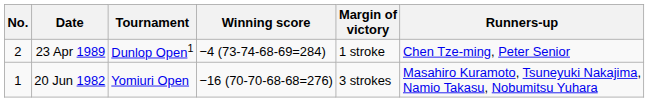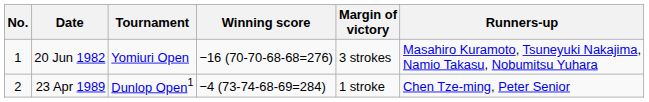 <table class="wikitable" style="font-size:95%;">
 <tr>
 <th>No.</th>
 <th>Date</th>
 <th>Tournament</th>
 <th>Winning score</th>
 <th>Margin of<br>victory</th>
 <th>Runners-up</th>
 </tr>
 <tr>
+<td align=center>1</td>
+<td align=right>20 Jun <a href='#'>1982</a></td>
+<td><a href='#'>Yomiuri Open</a></td>
+<td>−16 (70-70-68-68=276)</td>
+<td>3 strokes</td>
+<td> <a href='#'>Masahiro Kuramoto</a>,  <a href='#'>Tsuneyuki Nakajima</a>,<br> <a href='#'>Namio Takasu</a>,  <a href='#'>Nobumitsu Yuhara</a></td>
+</tr>
+<tr>
 <td align=center>2</td>
 <td align=right>23 Apr <a href='#'>1989</a></td>
 <td><a href='#'>Dunlop Open</a><sup>1</sup></td>
 <td>−4 (73-74-68-69=284)</td>
 <td>1 stroke</td>
 <td> <a href='#'>Chen Tze-ming</a>,  <a href='#'>Peter Senior</a></td>
 </tr>
-<tr>
-<td align=center>1</td>
-<td align=right>20 Jun <a href='#'>1982</a></td>
-<td><a href='#'>Yomiuri Open</a></td>
-<td>−16 (70-70-68-68=276)</td>
-<td>3 strokes</td>
-<td> <a href='#'>Masahiro Kuramoto</a>,  <a href='#'>Tsuneyuki Nakajima</a>,<br> <a href='#'>Namio Takasu</a>,  <a href='#'>Nobumitsu Yuhara</a></td>
-</tr>
 </table>
